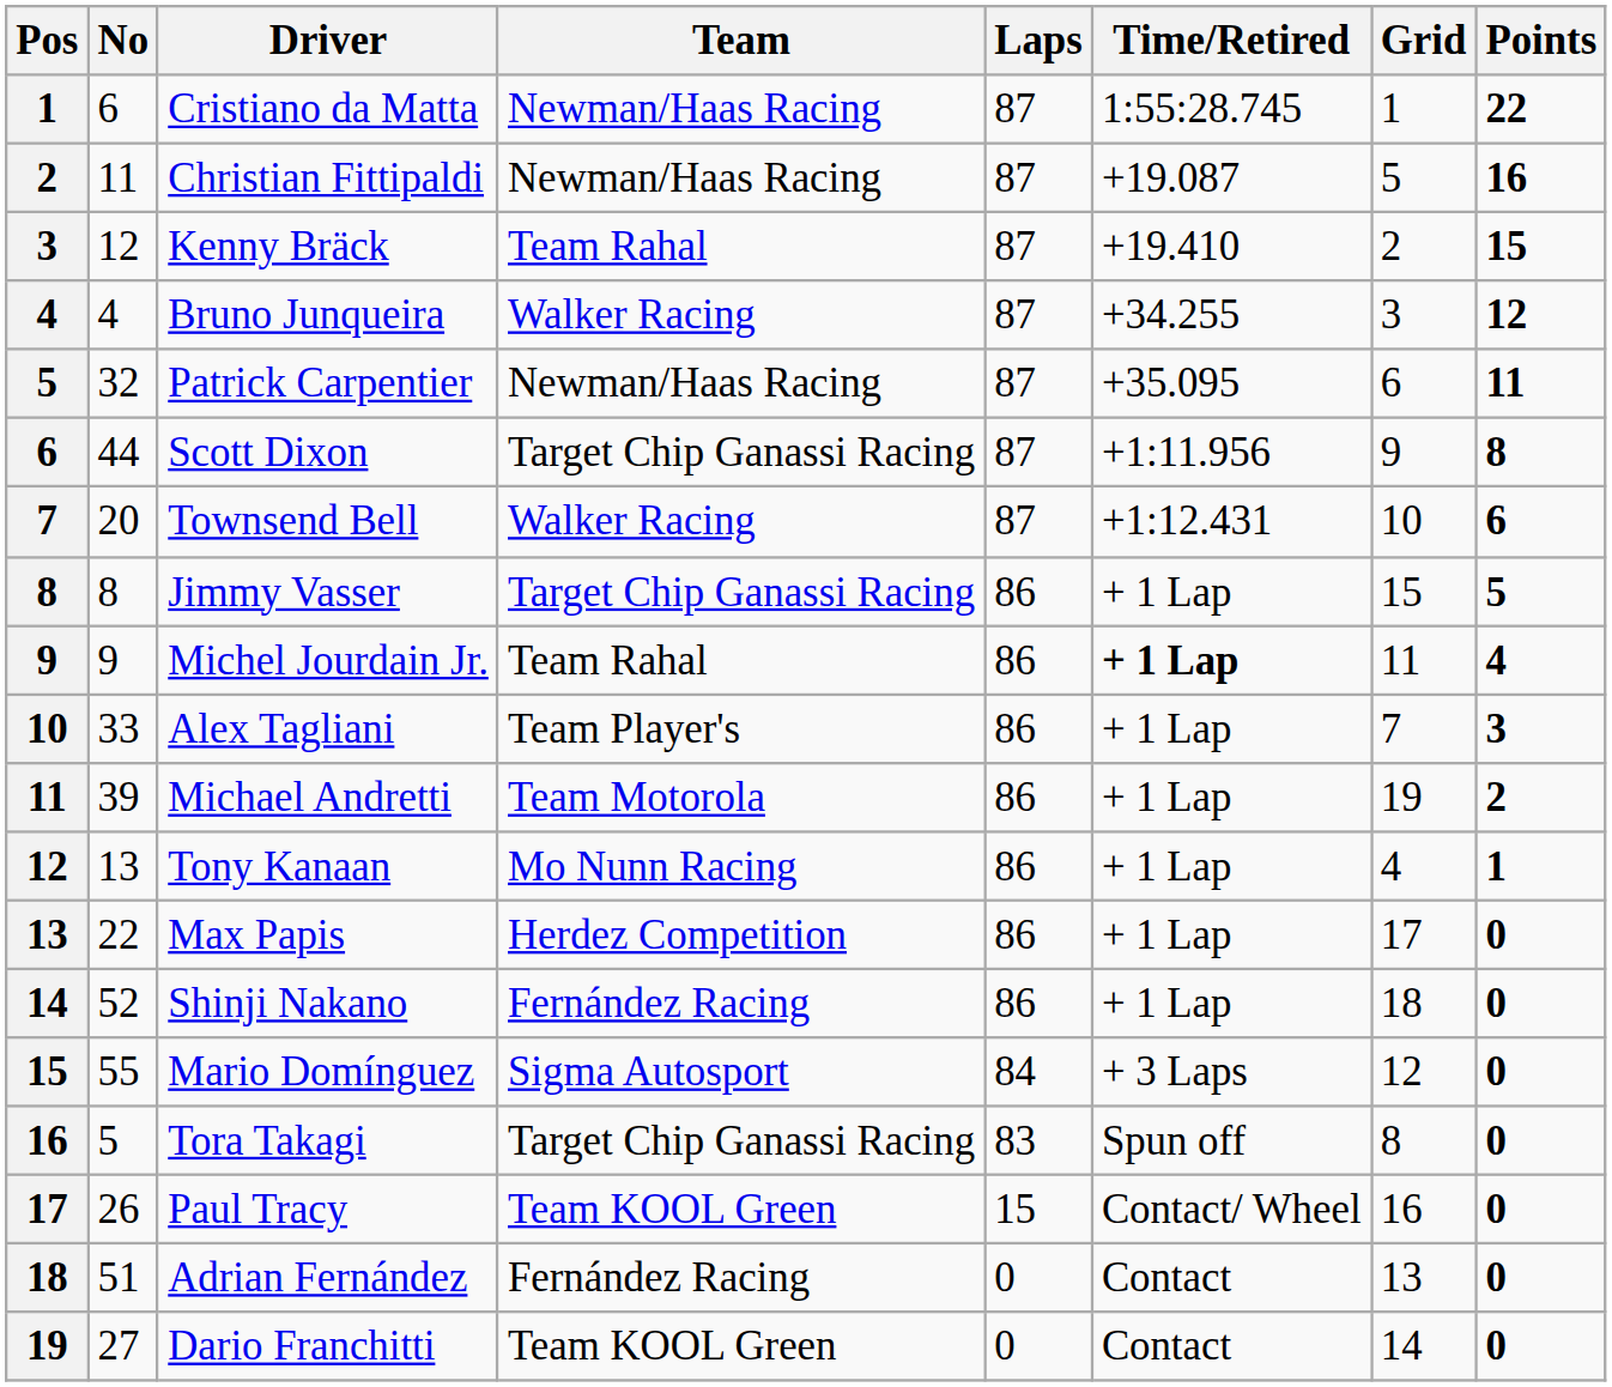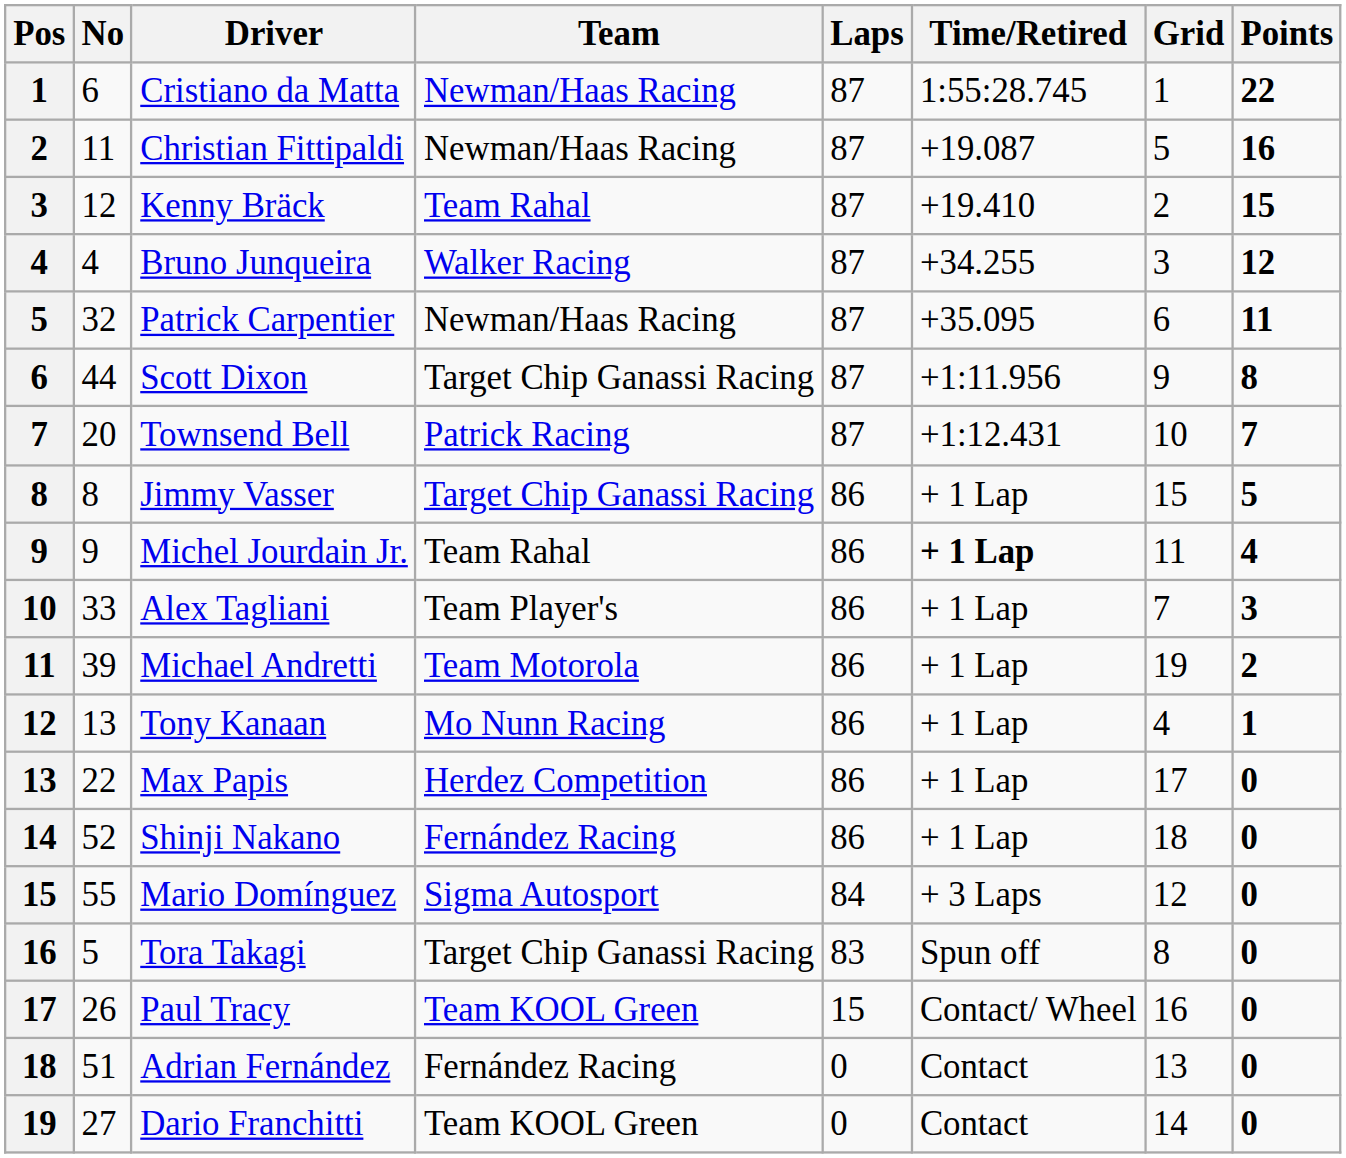 <table class="wikitable" style="font-size:95%;">
 <tr>
 <th>Pos</th>
 <th>No</th>
 <th>Driver</th>
 <th>Team</th>
 <th>Laps</th>
 <th>Time/Retired</th>
 <th>Grid</th>
 <th>Points</th>
 </tr>
 <tr>
 <th>1</th>
 <td>6</td>
 <td> <a href='#'>Cristiano da Matta</a></td>
 <td><a href='#'>Newman/Haas Racing</a></td>
 <td>87</td>
 <td>1:55:28.745</td>
 <td>1</td>
 <td><strong>22</strong></td>
 </tr>
 <tr>
 <th>2</th>
 <td>11</td>
 <td> <a href='#'>Christian Fittipaldi</a></td>
 <td>Newman/Haas Racing</td>
 <td>87</td>
 <td>+19.087</td>
 <td>5</td>
 <td><strong>16</strong></td>
 </tr>
 <tr>
 <th>3</th>
 <td>12</td>
 <td> <a href='#'>Kenny Bräck</a></td>
 <td><a href='#'>Team Rahal</a></td>
 <td>87</td>
 <td>+19.410</td>
 <td>2</td>
 <td><strong>15</strong></td>
 </tr>
 <tr>
 <th>4</th>
 <td>4</td>
 <td> <a href='#'>Bruno Junqueira</a></td>
 <td><a href='#'>Walker Racing</a></td>
 <td>87</td>
 <td>+34.255</td>
 <td>3</td>
 <td><strong>12</strong></td>
 </tr>
 <tr>
 <th>5</th>
 <td>32</td>
 <td> <a href='#'>Patrick Carpentier</a></td>
 <td>Newman/Haas Racing</td>
 <td>87</td>
 <td>+35.095</td>
 <td>6</td>
 <td><strong>11</strong></td>
 </tr>
 <tr>
 <th>6</th>
 <td>44</td>
 <td> <a href='#'>Scott Dixon</a></td>
 <td>Target Chip Ganassi Racing</td>
 <td>87</td>
 <td>+1:11.956</td>
 <td>9</td>
 <td><strong>8</strong></td>
 </tr>
 <tr>
 <th>7</th>
 <td>20</td>
 <td> <a href='#'>Townsend Bell</a></td>
-<td><a href='#'>Walker Racing</a></td>
+<td><a href='#'>Patrick Racing</a></td>
 <td>87</td>
 <td>+1:12.431</td>
 <td>10</td>
-<td><strong>6</strong></td>
+<td><strong>7</strong></td>
 </tr>
 <tr>
 <th>8</th>
 <td>8</td>
 <td> <a href='#'>Jimmy Vasser</a></td>
 <td><a href='#'>Target Chip Ganassi Racing</a></td>
 <td>86</td>
 <td>+ 1 Lap</td>
 <td>15</td>
 <td><strong>5</strong></td>
 </tr>
 <tr>
 <th>9</th>
 <td>9</td>
 <td> <a href='#'>Michel Jourdain Jr.</a></td>
 <td>Team Rahal</td>
 <td>86</td>
 <td><strong>+ 1 Lap</strong></td>
 <td>11</td>
 <td><strong>4</strong></td>
 </tr>
 <tr>
 <th>10</th>
 <td>33</td>
 <td> <a href='#'>Alex Tagliani</a></td>
 <td>Team Player's</td>
 <td>86</td>
 <td>+ 1 Lap</td>
 <td>7</td>
 <td><strong>3</strong></td>
 </tr>
 <tr>
 <th>11</th>
 <td>39</td>
 <td> <a href='#'>Michael Andretti</a></td>
 <td><a href='#'>Team Motorola</a></td>
 <td>86</td>
 <td>+ 1 Lap</td>
 <td>19</td>
 <td><strong>2</strong></td>
 </tr>
 <tr>
 <th>12</th>
 <td>13</td>
 <td> <a href='#'>Tony Kanaan</a></td>
 <td><a href='#'>Mo Nunn Racing</a></td>
 <td>86</td>
 <td>+ 1 Lap</td>
 <td>4</td>
 <td><strong>1</strong></td>
 </tr>
 <tr>
 <th>13</th>
 <td>22</td>
 <td> <a href='#'>Max Papis</a></td>
 <td><a href='#'>Herdez Competition</a></td>
 <td>86</td>
 <td>+ 1 Lap</td>
 <td>17</td>
 <td><strong>0</strong></td>
 </tr>
 <tr>
 <th>14</th>
 <td>52</td>
 <td> <a href='#'>Shinji Nakano</a></td>
 <td><a href='#'>Fernández Racing</a></td>
 <td>86</td>
 <td>+ 1 Lap</td>
 <td>18</td>
 <td><strong>0</strong></td>
 </tr>
 <tr>
 <th>15</th>
 <td>55</td>
 <td> <a href='#'>Mario Domínguez</a></td>
 <td><a href='#'>Sigma Autosport</a></td>
 <td>84</td>
 <td>+ 3 Laps</td>
 <td>12</td>
 <td><strong>0</strong></td>
 </tr>
 <tr>
 <th>16</th>
 <td>5</td>
 <td> <a href='#'>Tora Takagi</a></td>
 <td>Target Chip Ganassi Racing</td>
 <td>83</td>
 <td>Spun off</td>
 <td>8</td>
 <td><strong>0</strong></td>
 </tr>
 <tr>
 <th>17</th>
 <td>26</td>
 <td> <a href='#'>Paul Tracy</a></td>
 <td><a href='#'>Team KOOL Green</a></td>
 <td>15</td>
 <td>Contact/ Wheel</td>
 <td>16</td>
 <td><strong>0</strong></td>
 </tr>
 <tr>
 <th>18</th>
 <td>51</td>
 <td> <a href='#'>Adrian Fernández</a></td>
 <td>Fernández Racing</td>
 <td>0</td>
 <td>Contact</td>
 <td>13</td>
 <td><strong>0</strong></td>
 </tr>
 <tr>
 <th>19</th>
 <td>27</td>
 <td> <a href='#'>Dario Franchitti</a></td>
 <td>Team KOOL Green</td>
 <td>0</td>
 <td>Contact</td>
 <td>14</td>
 <td><strong>0</strong></td>
 </tr>
 </table>
